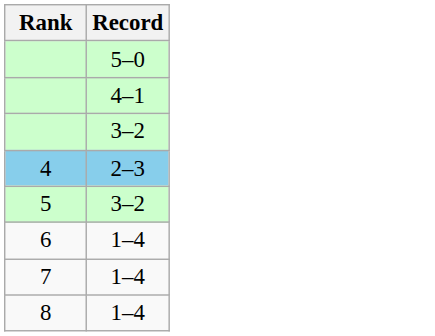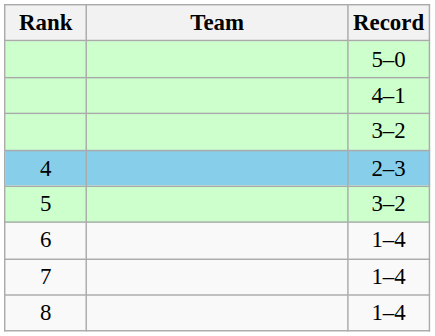 <table class="wikitable" style="text-align: center">
 <tr>
 <th width=50>Rank</th>
+<th width=175>Team</th>
 <th width=50>Record</th>
 </tr>
 <tr bgcolor=ccffcc>
 <td></td>
+<td align=left></td>
 <td>5–0</td>
 </tr>
 <tr bgcolor=ccffcc>
 <td></td>
+<td align=left></td>
 <td>4–1</td>
 </tr>
 <tr bgcolor=ccffcc>
 <td></td>
+<td align=left></td>
 <td>3–2</td>
 </tr>
 <tr bgcolor=skyblue>
 <td>4</td>
+<td align=left></td>
 <td>2–3</td>
 </tr>
 <tr bgcolor=ccffcc>
 <td>5</td>
+<td align=left></td>
 <td>3–2</td>
 </tr>
 <tr>
 <td>6</td>
+<td align=left></td>
 <td>1–4</td>
 </tr>
 <tr>
 <td>7</td>
+<td align=left></td>
 <td>1–4</td>
 </tr>
 <tr>
 <td>8</td>
+<td align=left></td>
 <td>1–4</td>
 </tr>
 </table>
